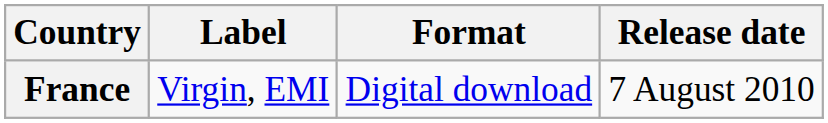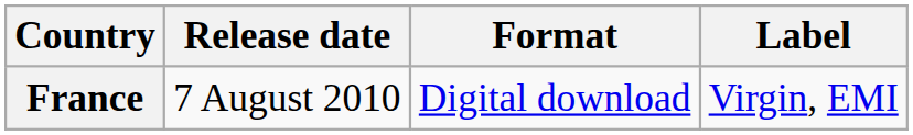 <table class="wikitable plainrowheaders">
 <tr>
 <th scope="col">Country</th>
+<th scope="col">Release date</th>
+<th scope="col">Format</th>
 <th scope="col">Label</th>
-<th scope="col">Format</th>
-<th scope="col">Release date</th>
 </tr>
 <tr>
 <th scope="row">France</th>
+<td>7 August 2010</td>
+<td><a href='#'>Digital download</a></td>
 <td><a href='#'>Virgin</a>, <a href='#'>EMI</a></td>
-<td><a href='#'>Digital download</a></td>
-<td>7 August 2010</td>
 </tr>
 </table>
